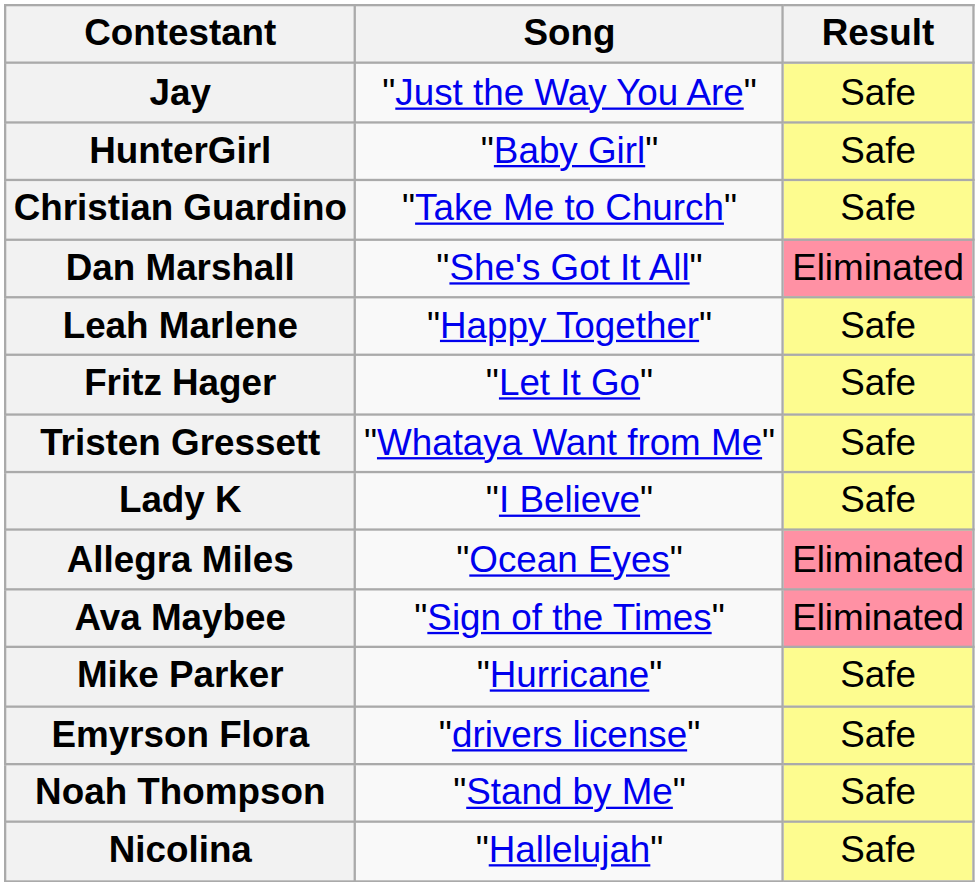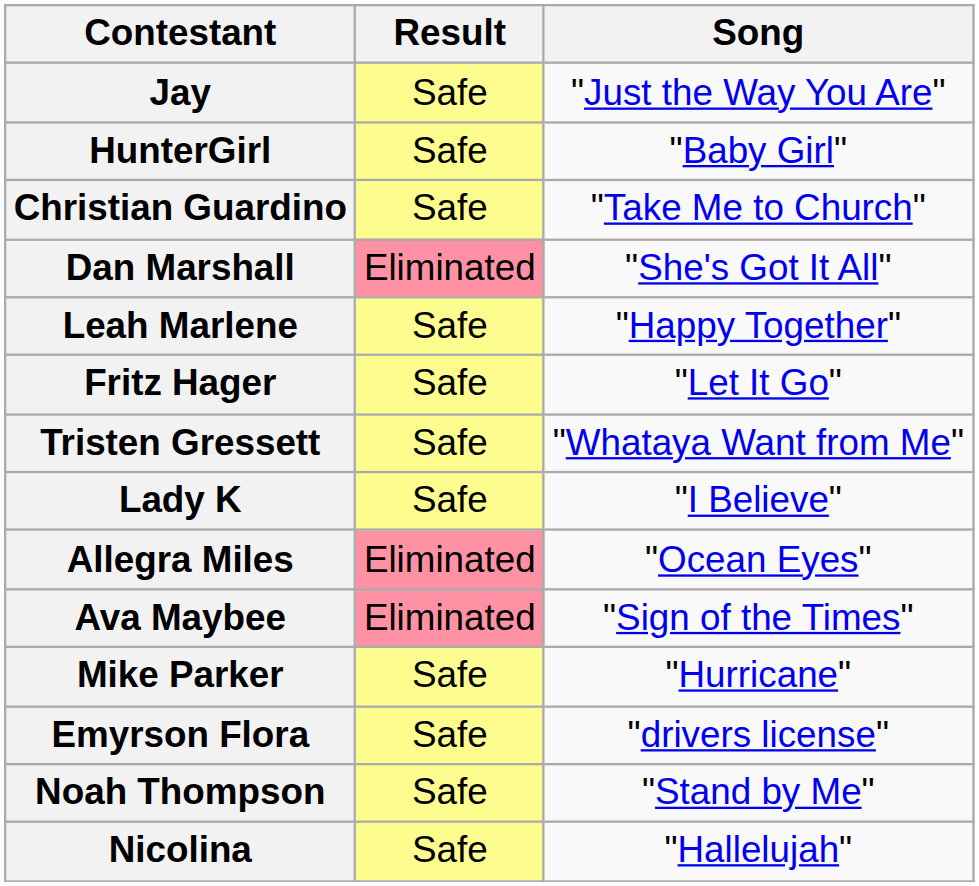 <table class="wikitable unsortable" style="text-align:center;">
 <tr>
 <th scope="col">Contestant</th>
+<th scope="col">Result</th>
 <th scope="col">Song</th>
-<th scope="col">Result</th>
 </tr>
 <tr>
 <th scope="row">Jay</th>
+<td style="background:#FDFC8F;">Safe</td>
 <td>"<a href='#'>Just the Way You Are</a>"</td>
-<td style="background:#FDFC8F;">Safe</td>
 </tr>
 <tr>
 <th scope="row">HunterGirl</th>
+<td style="background:#FDFC8F;">Safe</td>
 <td>"<a href='#'>Baby Girl</a>"</td>
-<td style="background:#FDFC8F;">Safe</td>
 </tr>
 <tr>
 <th scope="row">Christian Guardino</th>
+<td style="background:#FDFC8F;">Safe</td>
 <td>"<a href='#'>Take Me to Church</a>"</td>
-<td style="background:#FDFC8F;">Safe</td>
 </tr>
 <tr>
 <th scope="row">Dan Marshall</th>
+<td style="background:#FF91A4;">Eliminated</td>
 <td>"<a href='#'>She's Got It All</a>"</td>
-<td style="background:#FF91A4;">Eliminated</td>
 </tr>
 <tr>
 <th scope="row">Leah Marlene</th>
+<td style="background:#FDFC8F;">Safe</td>
 <td>"<a href='#'>Happy Together</a>"</td>
-<td style="background:#FDFC8F;">Safe</td>
 </tr>
 <tr>
 <th scope="row">Fritz Hager</th>
+<td style="background:#FDFC8F;">Safe</td>
 <td>"<a href='#'>Let It Go</a>"</td>
-<td style="background:#FDFC8F;">Safe</td>
 </tr>
 <tr>
 <th scope="row">Tristen Gressett</th>
+<td style="background:#FDFC8F;">Safe</td>
 <td>"<a href='#'>Whataya Want from Me</a>"</td>
-<td style="background:#FDFC8F;">Safe</td>
 </tr>
 <tr>
 <th scope="row">Lady K</th>
+<td style="background:#FDFC8F;">Safe</td>
 <td>"<a href='#'>I Believe</a>"</td>
-<td style="background:#FDFC8F;">Safe</td>
 </tr>
 <tr>
 <th scope="row">Allegra Miles</th>
+<td style="background:#FF91A4;">Eliminated</td>
 <td>"<a href='#'>Ocean Eyes</a>"</td>
-<td style="background:#FF91A4;">Eliminated</td>
 </tr>
 <tr>
 <th scope="row">Ava Maybee</th>
+<td style="background:#FF91A4;">Eliminated</td>
 <td>"<a href='#'>Sign of the Times</a>"</td>
-<td style="background:#FF91A4;">Eliminated</td>
 </tr>
 <tr>
 <th scope="row">Mike Parker</th>
+<td style="background:#FDFC8F;">Safe</td>
 <td>"<a href='#'>Hurricane</a>"</td>
-<td style="background:#FDFC8F;">Safe</td>
 </tr>
 <tr>
 <th scope="row">Emyrson Flora</th>
+<td style="background:#FDFC8F;">Safe</td>
 <td>"<a href='#'>drivers license</a>"</td>
-<td style="background:#FDFC8F;">Safe</td>
 </tr>
 <tr>
 <th scope="row">Noah Thompson</th>
+<td style="background:#FDFC8F;">Safe</td>
 <td>"<a href='#'>Stand by Me</a>"</td>
-<td style="background:#FDFC8F;">Safe</td>
 </tr>
 <tr>
 <th scope="row">Nicolina</th>
+<td style="background:#FDFC8F;">Safe</td>
 <td>"<a href='#'>Hallelujah</a>"</td>
-<td style="background:#FDFC8F;">Safe</td>
 </tr>
 </table>
